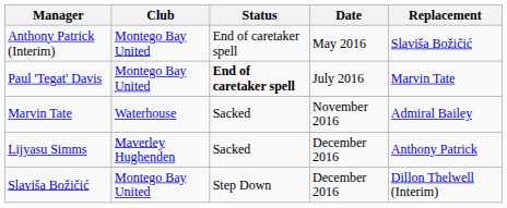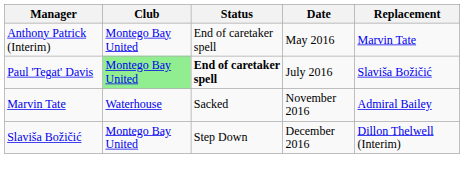 <table class="wikitable">
 <tr>
 <th>Manager</th>
 <th>Club</th>
 <th>Status</th>
 <th>Date</th>
 <th>Replacement</th>
 </tr>
 <tr>
 <td> <a href='#'>Anthony Patrick</a> (Interim)</td>
 <td><a href='#'>Montego Bay United</a></td>
 <td>End of caretaker spell</td>
 <td>May 2016</td>
-<td> <a href='#'>Slaviša Božičić</a></td>
+<td> <a href='#'>Marvin Tate</a></td>
 </tr>
 <tr>
 <td> <a href='#'>Paul 'Tegat' Davis</a></td>
-<td><a href='#'>Montego Bay United</a></td>
+<td style="background: lightgreen;"><a href='#'>Montego Bay United</a></td>
 <td><strong>End of caretaker spell</strong></td>
 <td>July 2016</td>
-<td> <a href='#'>Marvin Tate</a></td>
+<td> <a href='#'>Slaviša Božičić</a></td>
 </tr>
 <tr>
 <td> <a href='#'>Marvin Tate</a></td>
 <td><a href='#'>Waterhouse</a></td>
 <td>Sacked</td>
 <td>November 2016</td>
 <td> <a href='#'>Admiral Bailey</a></td>
 </tr>
 <tr>
-<td> <a href='#'>Lijyasu Simms</a></td>
-<td><a href='#'>Maverley Hughenden</a></td>
-<td>Sacked</td>
-<td>December 2016</td>
-<td> <a href='#'>Anthony Patrick</a><br></td>
-</tr>
-<tr>
 <td> <a href='#'>Slaviša Božičić</a></td>
 <td><a href='#'>Montego Bay United</a></td>
 <td>Step Down</td>
 <td>December 2016</td>
 <td> <a href='#'>Dillon Thelwell</a> (Interim)<br></td>
 </tr>
 </table>
